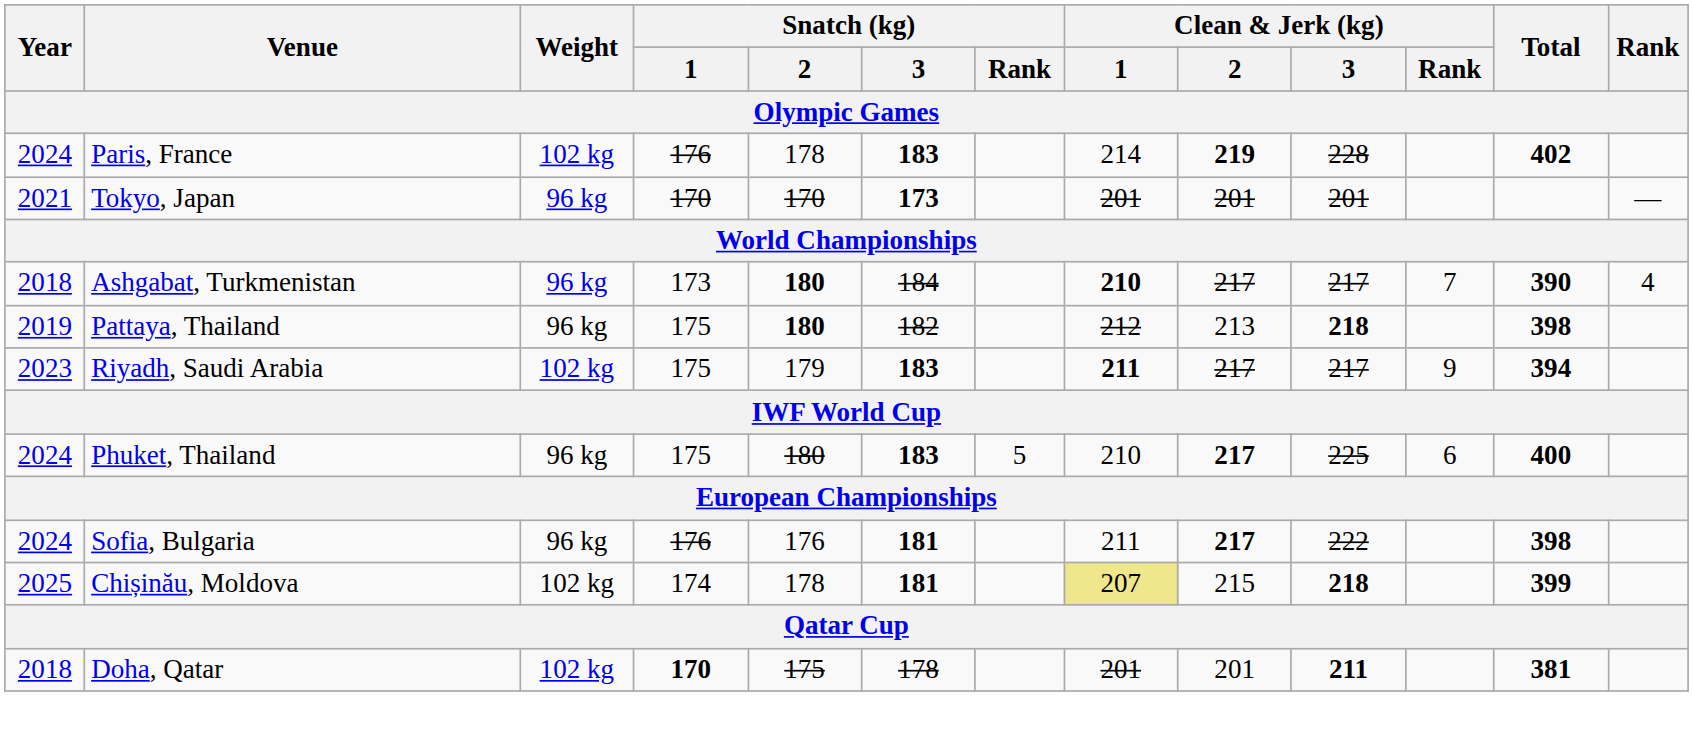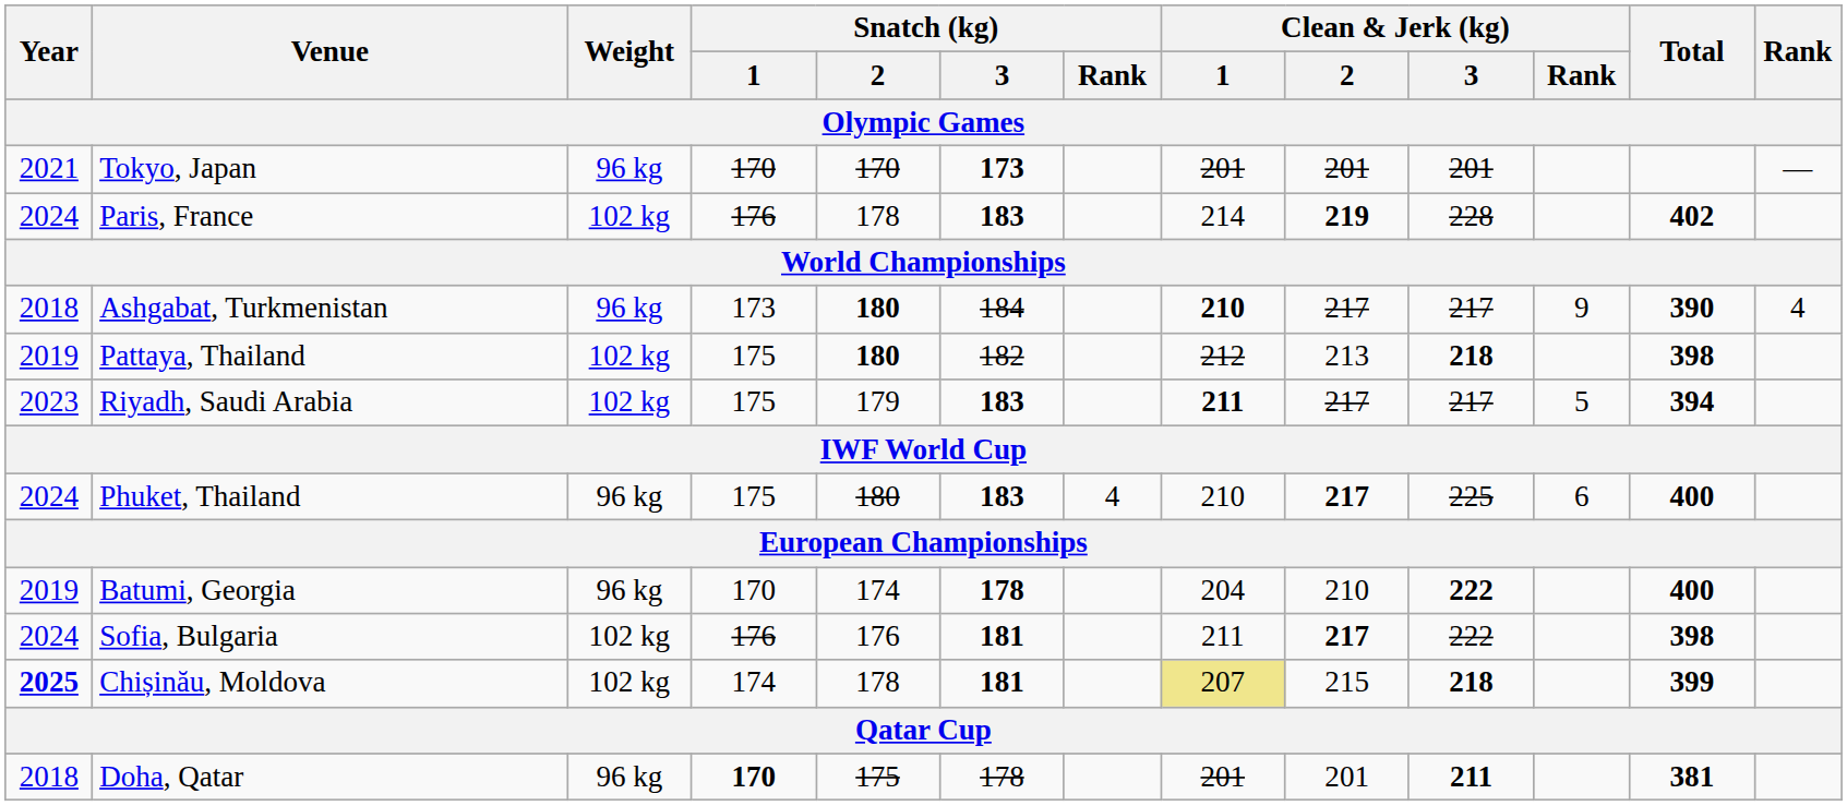 <table class="wikitable" style="text-align:center;">
 <tr>
 <th rowspan=2 width=40>Year</th>
 <th rowspan=2 width=250>Venue</th>
 <th rowspan=2 width=60>Weight</th>
 <th colspan=4>Snatch (kg)</th>
 <th colspan=4>Clean & Jerk (kg)</th>
 <th rowspan=2 width=60>Total</th>
 <th rowspan=2 width=40>Rank</th>
 </tr>
 <tr>
 <th width=60>1</th>
 <th width=60>2</th>
 <th width=60>3</th>
 <th width=45>Rank</th>
 <th width=60>1</th>
 <th width=60>2</th>
 <th width=60>3</th>
 <th width=45>Rank</th>
 </tr>
 <tr>
 <th colspan=13><a href='#'>Olympic Games</a></th>
 </tr>
 <tr>
+<td><a href='#'>2021</a></td>
+<td align="left"><a href='#'>Tokyo</a>, Japan</td>
+<td><a href='#'>96 kg</a></td>
+<td><s>170</s></td>
+<td><s>170</s></td>
+<td><strong>173</strong></td>
+<td></td>
+<td><s>201</s></td>
+<td><s>201</s></td>
+<td><s>201</s></td>
+<td></td>
+<td></td>
+<td>—</td>
+</tr>
+<tr>
 <td><a href='#'>2024</a></td>
 <td align=left><a href='#'>Paris</a>, France</td>
 <td><a href='#'>102 kg</a></td>
 <td><s>176</s></td>
 <td>178</td>
 <td><strong>183</strong></td>
 <td></td>
 <td>214</td>
 <td><strong>219</strong></td>
 <td><s>228</s></td>
 <td></td>
 <td><strong>402</strong></td>
 <td></td>
 </tr>
 <tr>
-<td><a href='#'>2021</a></td>
-<td align="left"><a href='#'>Tokyo</a>, Japan</td>
-<td><a href='#'>96 kg</a></td>
-<td><s>170</s></td>
-<td><s>170</s></td>
-<td><strong>173</strong></td>
-<td></td>
-<td><s>201</s></td>
-<td><s>201</s></td>
-<td><s>201</s></td>
-<td></td>
-<td></td>
-<td>—</td>
-</tr>
-<tr>
 <th colspan="13"><a href='#'>World Championships</a></th>
 </tr>
 <tr>
 <td><a href='#'>2018</a></td>
 <td align="left"><a href='#'>Ashgabat</a>, Turkmenistan</td>
 <td><a href='#'>96 kg</a></td>
 <td>173</td>
 <td><strong>180</strong></td>
 <td><s>184</s></td>
 <td></td>
 <td><strong>210</strong></td>
 <td><s>217</s></td>
 <td><s>217</s></td>
-<td>7</td>
+<td>9</td>
 <td><strong>390</strong></td>
 <td>4</td>
 </tr>
 <tr>
 <td><a href='#'>2019</a></td>
 <td align="left"><a href='#'>Pattaya</a>, Thailand</td>
-<td>96 kg</td>
+<td><a href='#'>102 kg</a></td>
 <td>175</td>
 <td><strong>180</strong></td>
 <td><s>182</s></td>
 <td></td>
 <td><s>212</s></td>
 <td>213</td>
 <td><strong>218</strong></td>
 <td></td>
 <td><strong>398</strong></td>
 <td></td>
 </tr>
 <tr>
 <td><a href='#'>2023</a></td>
 <td align="left"><a href='#'>Riyadh</a>, Saudi Arabia</td>
 <td><a href='#'>102 kg</a></td>
 <td>175</td>
 <td>179</td>
 <td><strong>183</strong></td>
 <td></td>
 <td><strong>211</strong></td>
 <td><s>217</s></td>
 <td><s>217</s></td>
-<td>9</td>
+<td>5</td>
 <td><strong>394</strong></td>
 <td></td>
 </tr>
 <tr>
 <th colspan=13><a href='#'>IWF World Cup</a></th>
 </tr>
 <tr>
 <td><a href='#'>2024</a></td>
 <td align=left><a href='#'>Phuket</a>, Thailand</td>
 <td>96 kg</td>
 <td>175</td>
 <td><s>180</s></td>
 <td><strong>183</strong></td>
-<td>5</td>
+<td>4</td>
 <td>210</td>
 <td><strong>217</strong></td>
 <td><s>225</s></td>
 <td>6</td>
 <td><strong>400</strong></td>
 <td></td>
 </tr>
 <tr>
 <th colspan="13"><a href='#'>European Championships</a></th>
 </tr>
 <tr>
+<td><a href='#'>2019</a></td>
+<td align="left"><a href='#'>Batumi</a>, Georgia</td>
+<td>96 kg</td>
+<td>170</td>
+<td>174</td>
+<td><strong>178</strong></td>
+<td></td>
+<td>204</td>
+<td>210</td>
+<td><strong>222</strong></td>
+<td></td>
+<td><strong>400</strong></td>
+<td></td>
+</tr>
+<tr>
 <td><a href='#'>2024</a></td>
 <td align="left"><a href='#'>Sofia</a>, Bulgaria</td>
-<td>96 kg</td>
+<td>102 kg</td>
 <td><s>176</s></td>
 <td>176</td>
 <td><strong>181</strong></td>
 <td></td>
 <td>211</td>
 <td><strong>217</strong></td>
 <td><s>222</s></td>
 <td></td>
 <td><strong>398</strong></td>
 <td></td>
 </tr>
 <tr>
-<td><a href='#'>2025</a></td>
+<td><strong><a href='#'>2025</a></strong></td>
 <td align="left"><a href='#'>Chișinău</a>, Moldova</td>
 <td>102 kg</td>
 <td>174</td>
 <td>178</td>
 <td><strong>181</strong></td>
 <td></td>
 <td style="background: khaki;">207</td>
 <td>215</td>
 <td><strong>218</strong></td>
 <td></td>
 <td><strong>399</strong></td>
 <td></td>
 </tr>
 <tr>
 <th colspan="13"><a href='#'>Qatar Cup</a></th>
 </tr>
 <tr>
 <td><a href='#'>2018</a></td>
 <td align="left"><a href='#'>Doha</a>, Qatar</td>
-<td><a href='#'>102 kg</a></td>
+<td>96 kg</td>
 <td><strong>170</strong></td>
 <td><s>175</s></td>
 <td><s>178</s></td>
 <td></td>
 <td><s>201</s></td>
 <td>201</td>
 <td><strong>211</strong></td>
 <td></td>
 <td><strong>381</strong></td>
 <td></td>
 </tr>
 </table>
